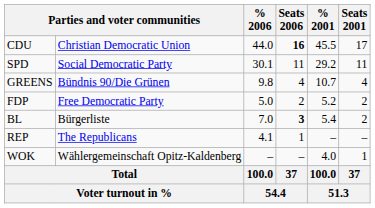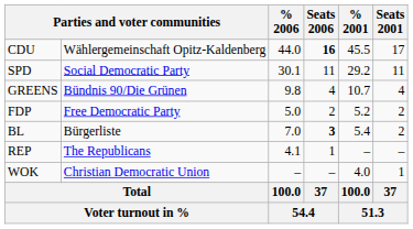 <table class="wikitable">
 <tr>
 <th colspan="2">Parties and voter communities</th>
 <th align="center">%<br>2006</th>
 <th align="center">Seats<br>2006</th>
 <th align="center">%<br>2001</th>
 <th align="center">Seats<br>2001</th>
 </tr>
 <tr>
 <td>CDU</td>
-<td><a href='#'>Christian Democratic Union</a></td>
+<td>Wählergemeinschaft Opitz-Kaldenberg</td>
 <td align="right">44.0</td>
 <td align="right"><strong>16</strong></td>
 <td align="right">45.5</td>
 <td align="right">17</td>
 </tr>
 <tr>
 <td>SPD</td>
 <td><a href='#'>Social Democratic Party</a></td>
 <td align="right">30.1</td>
 <td align="right">11</td>
 <td align="right">29.2</td>
 <td align="right">11</td>
 </tr>
 <tr>
 <td>GREENS</td>
 <td><a href='#'>Bündnis 90/Die Grünen</a></td>
 <td align="right">9.8</td>
 <td align="right">4</td>
 <td align="right">10.7</td>
 <td align="right">4</td>
 </tr>
 <tr>
 <td>FDP</td>
 <td><a href='#'>Free Democratic Party</a></td>
 <td align="right">5.0</td>
 <td align="right">2</td>
 <td align="right">5.2</td>
 <td align="right">2</td>
 </tr>
 <tr>
 <td>BL</td>
 <td>Bürgerliste</td>
 <td align="right">7.0</td>
 <td align="right"><strong>3</strong></td>
 <td align="right">5.4</td>
 <td align="right">2</td>
 </tr>
 <tr>
 <td>REP</td>
 <td><a href='#'>The Republicans</a></td>
 <td align="right">4.1</td>
 <td align="right">1</td>
 <td align="right">–</td>
 <td align="right">–</td>
 </tr>
 <tr>
 <td>WOK</td>
-<td>Wählergemeinschaft Opitz-Kaldenberg</td>
+<td><a href='#'>Christian Democratic Union</a></td>
 <td align="right">–</td>
 <td align="right">–</td>
 <td align="right">4.0</td>
 <td align="right">1</td>
 </tr>
 <tr>
 <th colspan="2">Total</th>
 <th align="right">100.0</th>
 <th align="right">37</th>
 <th align="right">100.0</th>
 <th align="right">37</th>
 </tr>
 <tr>
 <th colspan="2">Voter turnout in %</th>
 <th colspan="2" align="right">54.4</th>
 <th colspan="2" align="right">51.3</th>
 </tr>
 </table>
